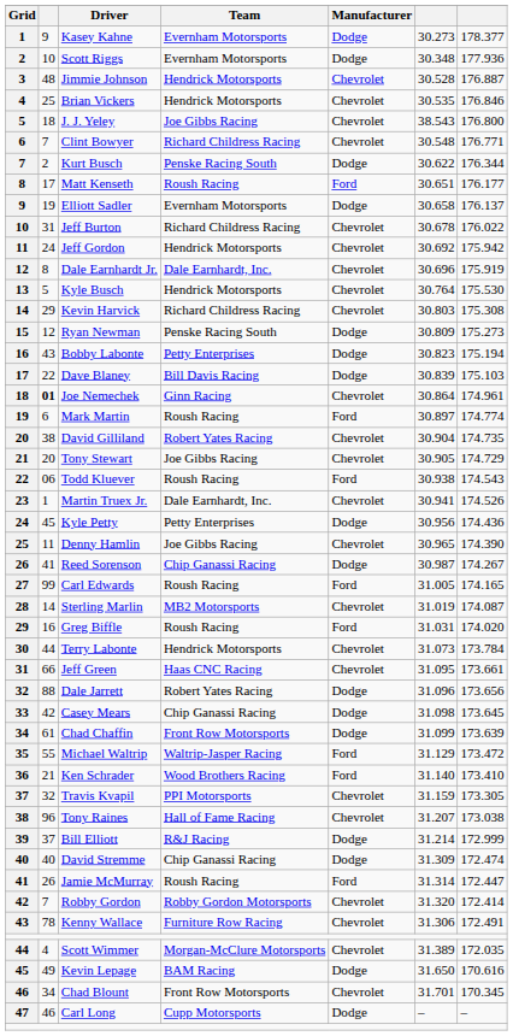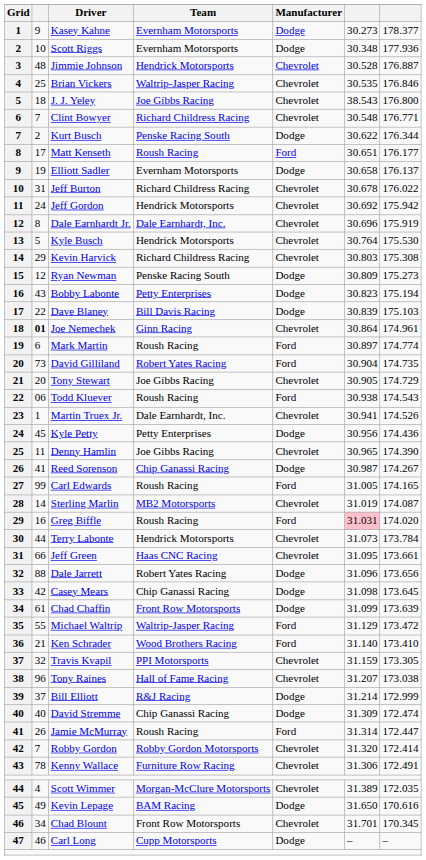 <table class="wikitable">
 <tr>
 </tr>
 <tr>
 <th scope="col">Grid</th>
 <th scope="col"></th>
 <th scope="col">Driver</th>
 <th scope="col">Team</th>
 <th scope="col">Manufacturer</th>
 <th scope="col"></th>
 <th scope="col"></th>
 </tr>
 <tr>
 <th scope="row">1</th>
 <td>9</td>
 <td><a href='#'>Kasey Kahne</a></td>
 <td><a href='#'>Evernham Motorsports</a></td>
 <td><a href='#'>Dodge</a></td>
 <td>30.273</td>
 <td>178.377</td>
 </tr>
 <tr>
 <th scope="row">2</th>
 <td>10</td>
 <td><a href='#'>Scott Riggs</a></td>
 <td>Evernham Motorsports</td>
 <td>Dodge</td>
 <td>30.348</td>
 <td>177.936</td>
 </tr>
 <tr>
 <th scope="row">3</th>
 <td>48</td>
 <td><a href='#'>Jimmie Johnson</a></td>
 <td><a href='#'>Hendrick Motorsports</a></td>
 <td><a href='#'>Chevrolet</a></td>
 <td>30.528</td>
 <td>176.887</td>
 </tr>
 <tr>
 <th scope="row">4</th>
 <td>25</td>
 <td><a href='#'>Brian Vickers</a></td>
-<td>Hendrick Motorsports</td>
+<td><a href='#'>Waltrip-Jasper Racing</a></td>
 <td>Chevrolet</td>
 <td>30.535</td>
 <td>176.846</td>
 </tr>
 <tr>
 <th scope="row">5</th>
 <td>18</td>
 <td><a href='#'>J. J. Yeley</a></td>
 <td><a href='#'>Joe Gibbs Racing</a></td>
 <td>Chevrolet</td>
 <td>38.543</td>
 <td>176.800</td>
 </tr>
 <tr>
 <th scope="row">6</th>
 <td>7</td>
 <td><a href='#'>Clint Bowyer</a></td>
 <td><a href='#'>Richard Childress Racing</a></td>
 <td>Chevrolet</td>
 <td>30.548</td>
 <td>176.771</td>
 </tr>
 <tr>
 <th scope="row">7</th>
 <td>2</td>
 <td><a href='#'>Kurt Busch</a></td>
 <td><a href='#'>Penske Racing South</a></td>
 <td>Dodge</td>
 <td>30.622</td>
 <td>176.344</td>
 </tr>
 <tr>
 <th scope="row">8</th>
 <td>17</td>
 <td><a href='#'>Matt Kenseth</a></td>
 <td><a href='#'>Roush Racing</a></td>
 <td><a href='#'>Ford</a></td>
 <td>30.651</td>
 <td>176.177</td>
 </tr>
 <tr>
 <th scope="row">9</th>
 <td>19</td>
 <td><a href='#'>Elliott Sadler</a></td>
 <td>Evernham Motorsports</td>
 <td>Dodge</td>
 <td>30.658</td>
 <td>176.137</td>
 </tr>
 <tr>
 <th scope="row">10</th>
 <td>31</td>
 <td><a href='#'>Jeff Burton</a></td>
 <td>Richard Childress Racing</td>
 <td>Chevrolet</td>
 <td>30.678</td>
 <td>176.022</td>
 </tr>
 <tr>
 <th scope="row">11</th>
 <td>24</td>
 <td><a href='#'>Jeff Gordon</a></td>
 <td>Hendrick Motorsports</td>
 <td>Chevrolet</td>
 <td>30.692</td>
 <td>175.942</td>
 </tr>
 <tr>
 <th scope="row">12</th>
 <td>8</td>
 <td><a href='#'>Dale Earnhardt Jr.</a></td>
 <td><a href='#'>Dale Earnhardt, Inc.</a></td>
 <td>Chevrolet</td>
 <td>30.696</td>
 <td>175.919</td>
 </tr>
 <tr>
 <th scope="row">13</th>
 <td>5</td>
 <td><a href='#'>Kyle Busch</a></td>
 <td>Hendrick Motorsports</td>
 <td>Chevrolet</td>
 <td>30.764</td>
 <td>175.530</td>
 </tr>
 <tr>
 <th scope="row">14</th>
 <td>29</td>
 <td><a href='#'>Kevin Harvick</a></td>
 <td>Richard Childress Racing</td>
 <td>Chevrolet</td>
 <td>30.803</td>
 <td>175.308</td>
 </tr>
 <tr>
 <th scope="row">15</th>
 <td>12</td>
 <td><a href='#'>Ryan Newman</a></td>
 <td>Penske Racing South</td>
 <td>Dodge</td>
 <td>30.809</td>
 <td>175.273</td>
 </tr>
 <tr>
 <th scope="row">16</th>
 <td>43</td>
 <td><a href='#'>Bobby Labonte</a></td>
 <td><a href='#'>Petty Enterprises</a></td>
 <td>Dodge</td>
 <td>30.823</td>
 <td>175.194</td>
 </tr>
 <tr>
 <th scope="row">17</th>
 <td>22</td>
 <td><a href='#'>Dave Blaney</a></td>
 <td><a href='#'>Bill Davis Racing</a></td>
 <td>Dodge</td>
 <td>30.839</td>
 <td>175.103</td>
 </tr>
 <tr>
 <th scope="row">18</th>
 <td><strong>01</strong></td>
 <td><a href='#'>Joe Nemechek</a></td>
 <td><a href='#'>Ginn Racing</a></td>
 <td>Chevrolet</td>
 <td>30.864</td>
 <td>174.961</td>
 </tr>
 <tr>
 <th scope="row">19</th>
 <td>6</td>
 <td><a href='#'>Mark Martin</a></td>
 <td>Roush Racing</td>
 <td>Ford</td>
 <td>30.897</td>
 <td>174.774</td>
 </tr>
 <tr>
 <th scope="row">20</th>
-<td>38</td>
+<td>73</td>
 <td><a href='#'>David Gilliland</a></td>
 <td><a href='#'>Robert Yates Racing</a></td>
-<td>Chevrolet</td>
+<td>Ford</td>
 <td>30.904</td>
 <td>174.735</td>
 </tr>
 <tr>
 <th scope="row">21</th>
 <td>20</td>
 <td><a href='#'>Tony Stewart</a></td>
 <td>Joe Gibbs Racing</td>
 <td>Chevrolet</td>
 <td>30.905</td>
 <td>174.729</td>
 </tr>
 <tr>
 <th scope="row">22</th>
 <td>06</td>
 <td><a href='#'>Todd Kluever</a></td>
 <td>Roush Racing</td>
 <td>Ford</td>
 <td>30.938</td>
 <td>174.543</td>
 </tr>
 <tr>
 <th scope="row">23</th>
 <td>1</td>
 <td><a href='#'>Martin Truex Jr.</a></td>
 <td>Dale Earnhardt, Inc.</td>
 <td>Chevrolet</td>
 <td>30.941</td>
 <td>174.526</td>
 </tr>
 <tr>
 <th scope="row">24</th>
 <td>45</td>
 <td><a href='#'>Kyle Petty</a></td>
 <td>Petty Enterprises</td>
 <td>Dodge</td>
 <td>30.956</td>
 <td>174.436</td>
 </tr>
 <tr>
 <th scope="row">25</th>
 <td>11</td>
 <td><a href='#'>Denny Hamlin</a></td>
 <td>Joe Gibbs Racing</td>
 <td>Chevrolet</td>
 <td>30.965</td>
 <td>174.390</td>
 </tr>
 <tr>
 <th scope="row">26</th>
 <td>41</td>
 <td><a href='#'>Reed Sorenson</a></td>
 <td><a href='#'>Chip Ganassi Racing</a></td>
 <td>Dodge</td>
 <td>30.987</td>
 <td>174.267</td>
 </tr>
 <tr>
 <th scope="row">27</th>
 <td>99</td>
 <td><a href='#'>Carl Edwards</a></td>
 <td>Roush Racing</td>
 <td>Ford</td>
 <td>31.005</td>
 <td>174.165</td>
 </tr>
 <tr>
 <th scope="row">28</th>
 <td>14</td>
 <td><a href='#'>Sterling Marlin</a></td>
 <td><a href='#'>MB2 Motorsports</a></td>
 <td>Chevrolet</td>
 <td>31.019</td>
 <td>174.087</td>
 </tr>
 <tr>
 <th scope="row">29</th>
 <td>16</td>
 <td><a href='#'>Greg Biffle</a></td>
 <td>Roush Racing</td>
 <td>Ford</td>
-<td>31.031</td>
+<td style="background: pink;">31.031</td>
 <td>174.020</td>
 </tr>
 <tr>
 <th scope="row">30</th>
 <td>44</td>
 <td><a href='#'>Terry Labonte</a></td>
 <td>Hendrick Motorsports</td>
 <td>Chevrolet</td>
 <td>31.073</td>
 <td>173.784</td>
 </tr>
 <tr>
 <th scope="row">31</th>
 <td>66</td>
 <td><a href='#'>Jeff Green</a></td>
 <td><a href='#'>Haas CNC Racing</a></td>
 <td>Chevrolet</td>
 <td>31.095</td>
 <td>173.661</td>
 </tr>
 <tr>
 <th scope="row">32</th>
 <td>88</td>
 <td><a href='#'>Dale Jarrett</a></td>
 <td>Robert Yates Racing</td>
 <td>Dodge</td>
 <td>31.096</td>
 <td>173.656</td>
 </tr>
 <tr>
 <th scope="row">33</th>
 <td>42</td>
 <td><a href='#'>Casey Mears</a></td>
 <td>Chip Ganassi Racing</td>
 <td>Dodge</td>
 <td>31.098</td>
 <td>173.645</td>
 </tr>
 <tr>
 <th scope="row">34</th>
 <td>61</td>
 <td><a href='#'>Chad Chaffin</a></td>
 <td><a href='#'>Front Row Motorsports</a></td>
 <td>Dodge</td>
 <td>31.099</td>
 <td>173.639</td>
 </tr>
 <tr>
 <th scope="row">35</th>
 <td>55</td>
 <td><a href='#'>Michael Waltrip</a></td>
 <td><a href='#'>Waltrip-Jasper Racing</a></td>
 <td>Ford</td>
 <td>31.129</td>
 <td>173.472</td>
 </tr>
 <tr>
 <th scope="row">36</th>
 <td>21</td>
 <td><a href='#'>Ken Schrader</a></td>
 <td><a href='#'>Wood Brothers Racing</a></td>
 <td>Ford</td>
 <td>31.140</td>
 <td>173.410</td>
 </tr>
 <tr>
 <th scope="row">37</th>
 <td>32</td>
 <td><a href='#'>Travis Kvapil</a></td>
 <td><a href='#'>PPI Motorsports</a></td>
 <td>Chevrolet</td>
 <td>31.159</td>
 <td>173.305</td>
 </tr>
 <tr>
 <th scope="row">38</th>
 <td>96</td>
 <td><a href='#'>Tony Raines</a></td>
 <td><a href='#'>Hall of Fame Racing</a></td>
 <td>Chevrolet</td>
 <td>31.207</td>
 <td>173.038</td>
 </tr>
 <tr>
 <th scope="row">39</th>
 <td>37</td>
 <td><a href='#'>Bill Elliott</a></td>
 <td><a href='#'>R&J Racing</a></td>
 <td>Dodge</td>
 <td>31.214</td>
 <td>172.999</td>
 </tr>
 <tr>
 <th scope="row">40</th>
 <td>40</td>
 <td><a href='#'>David Stremme</a></td>
 <td>Chip Ganassi Racing</td>
 <td>Dodge</td>
 <td>31.309</td>
 <td>172.474</td>
 </tr>
 <tr>
 <th scope="row">41</th>
 <td>26</td>
 <td><a href='#'>Jamie McMurray</a></td>
 <td>Roush Racing</td>
 <td>Ford</td>
 <td>31.314</td>
 <td>172.447</td>
 </tr>
 <tr>
 <th scope="row">42</th>
 <td>7</td>
 <td><a href='#'>Robby Gordon</a></td>
 <td><a href='#'>Robby Gordon Motorsports</a></td>
 <td>Chevrolet</td>
 <td>31.320</td>
 <td>172.414</td>
 </tr>
 <tr>
 <th scope="row">43</th>
 <td>78</td>
 <td><a href='#'>Kenny Wallace</a></td>
 <td><a href='#'>Furniture Row Racing</a></td>
 <td>Chevrolet</td>
 <td>31.306</td>
 <td>172.491</td>
 </tr>
 <tr>
 <td colspan="8"></td>
 </tr>
 <tr>
 <th scope="row">44</th>
 <td>4</td>
 <td><a href='#'>Scott Wimmer</a></td>
 <td><a href='#'>Morgan-McClure Motorsports</a></td>
 <td>Chevrolet</td>
 <td>31.389</td>
 <td>172.035</td>
 </tr>
 <tr>
 <th scope="row">45</th>
 <td>49</td>
 <td><a href='#'>Kevin Lepage</a></td>
 <td><a href='#'>BAM Racing</a></td>
 <td>Dodge</td>
 <td>31.650</td>
 <td>170.616</td>
 </tr>
 <tr>
 <th scope="row">46</th>
 <td>34</td>
 <td><a href='#'>Chad Blount</a></td>
 <td>Front Row Motorsports</td>
 <td>Chevrolet</td>
 <td>31.701</td>
 <td>170.345</td>
 </tr>
 <tr>
 <th scope="row">47</th>
 <td>46</td>
 <td><a href='#'>Carl Long</a></td>
 <td><a href='#'>Cupp Motorsports</a></td>
 <td>Dodge</td>
 <td>–</td>
 <td>–</td>
 </tr>
 <tr>
 <td colspan="8"></td>
 </tr>
 </table>
